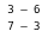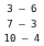 <table style="text-align:center">
 <tr>
 <th width=200></th>
 <th width=100></th>
 <th width=200></th>
 </tr>
 <tr>
 <td align=right></td>
 <td>3 – 6</td>
 <td align=left><strong></strong></td>
 </tr>
 <tr>
 <td align=right><strong></strong></td>
 <td>7 – 3</td>
 <td align=left></td>
 </tr>
+<tr>
+<td align=right><strong></strong></td>
+<td>10 – 4</td>
+<td align=left></td>
+</tr>
 </table>
